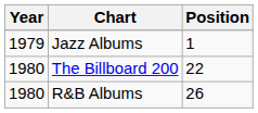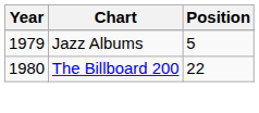 <table class="wikitable" border="1">
 <tr>
 <th>Year</th>
 <th>Chart</th>
 <th>Position</th>
 </tr>
 <tr>
 </tr>
 <tr>
 <td>1979</td>
 <td>Jazz Albums</td>
-<td>1</td>
+<td>5</td>
 </tr>
 <tr>
 <td>1980</td>
 <td><a href='#'>The Billboard 200</a></td>
 <td>22</td>
 </tr>
-<tr>
-<td>1980</td>
-<td>R&B Albums</td>
-<td>26</td>
-</tr>
 </table>
